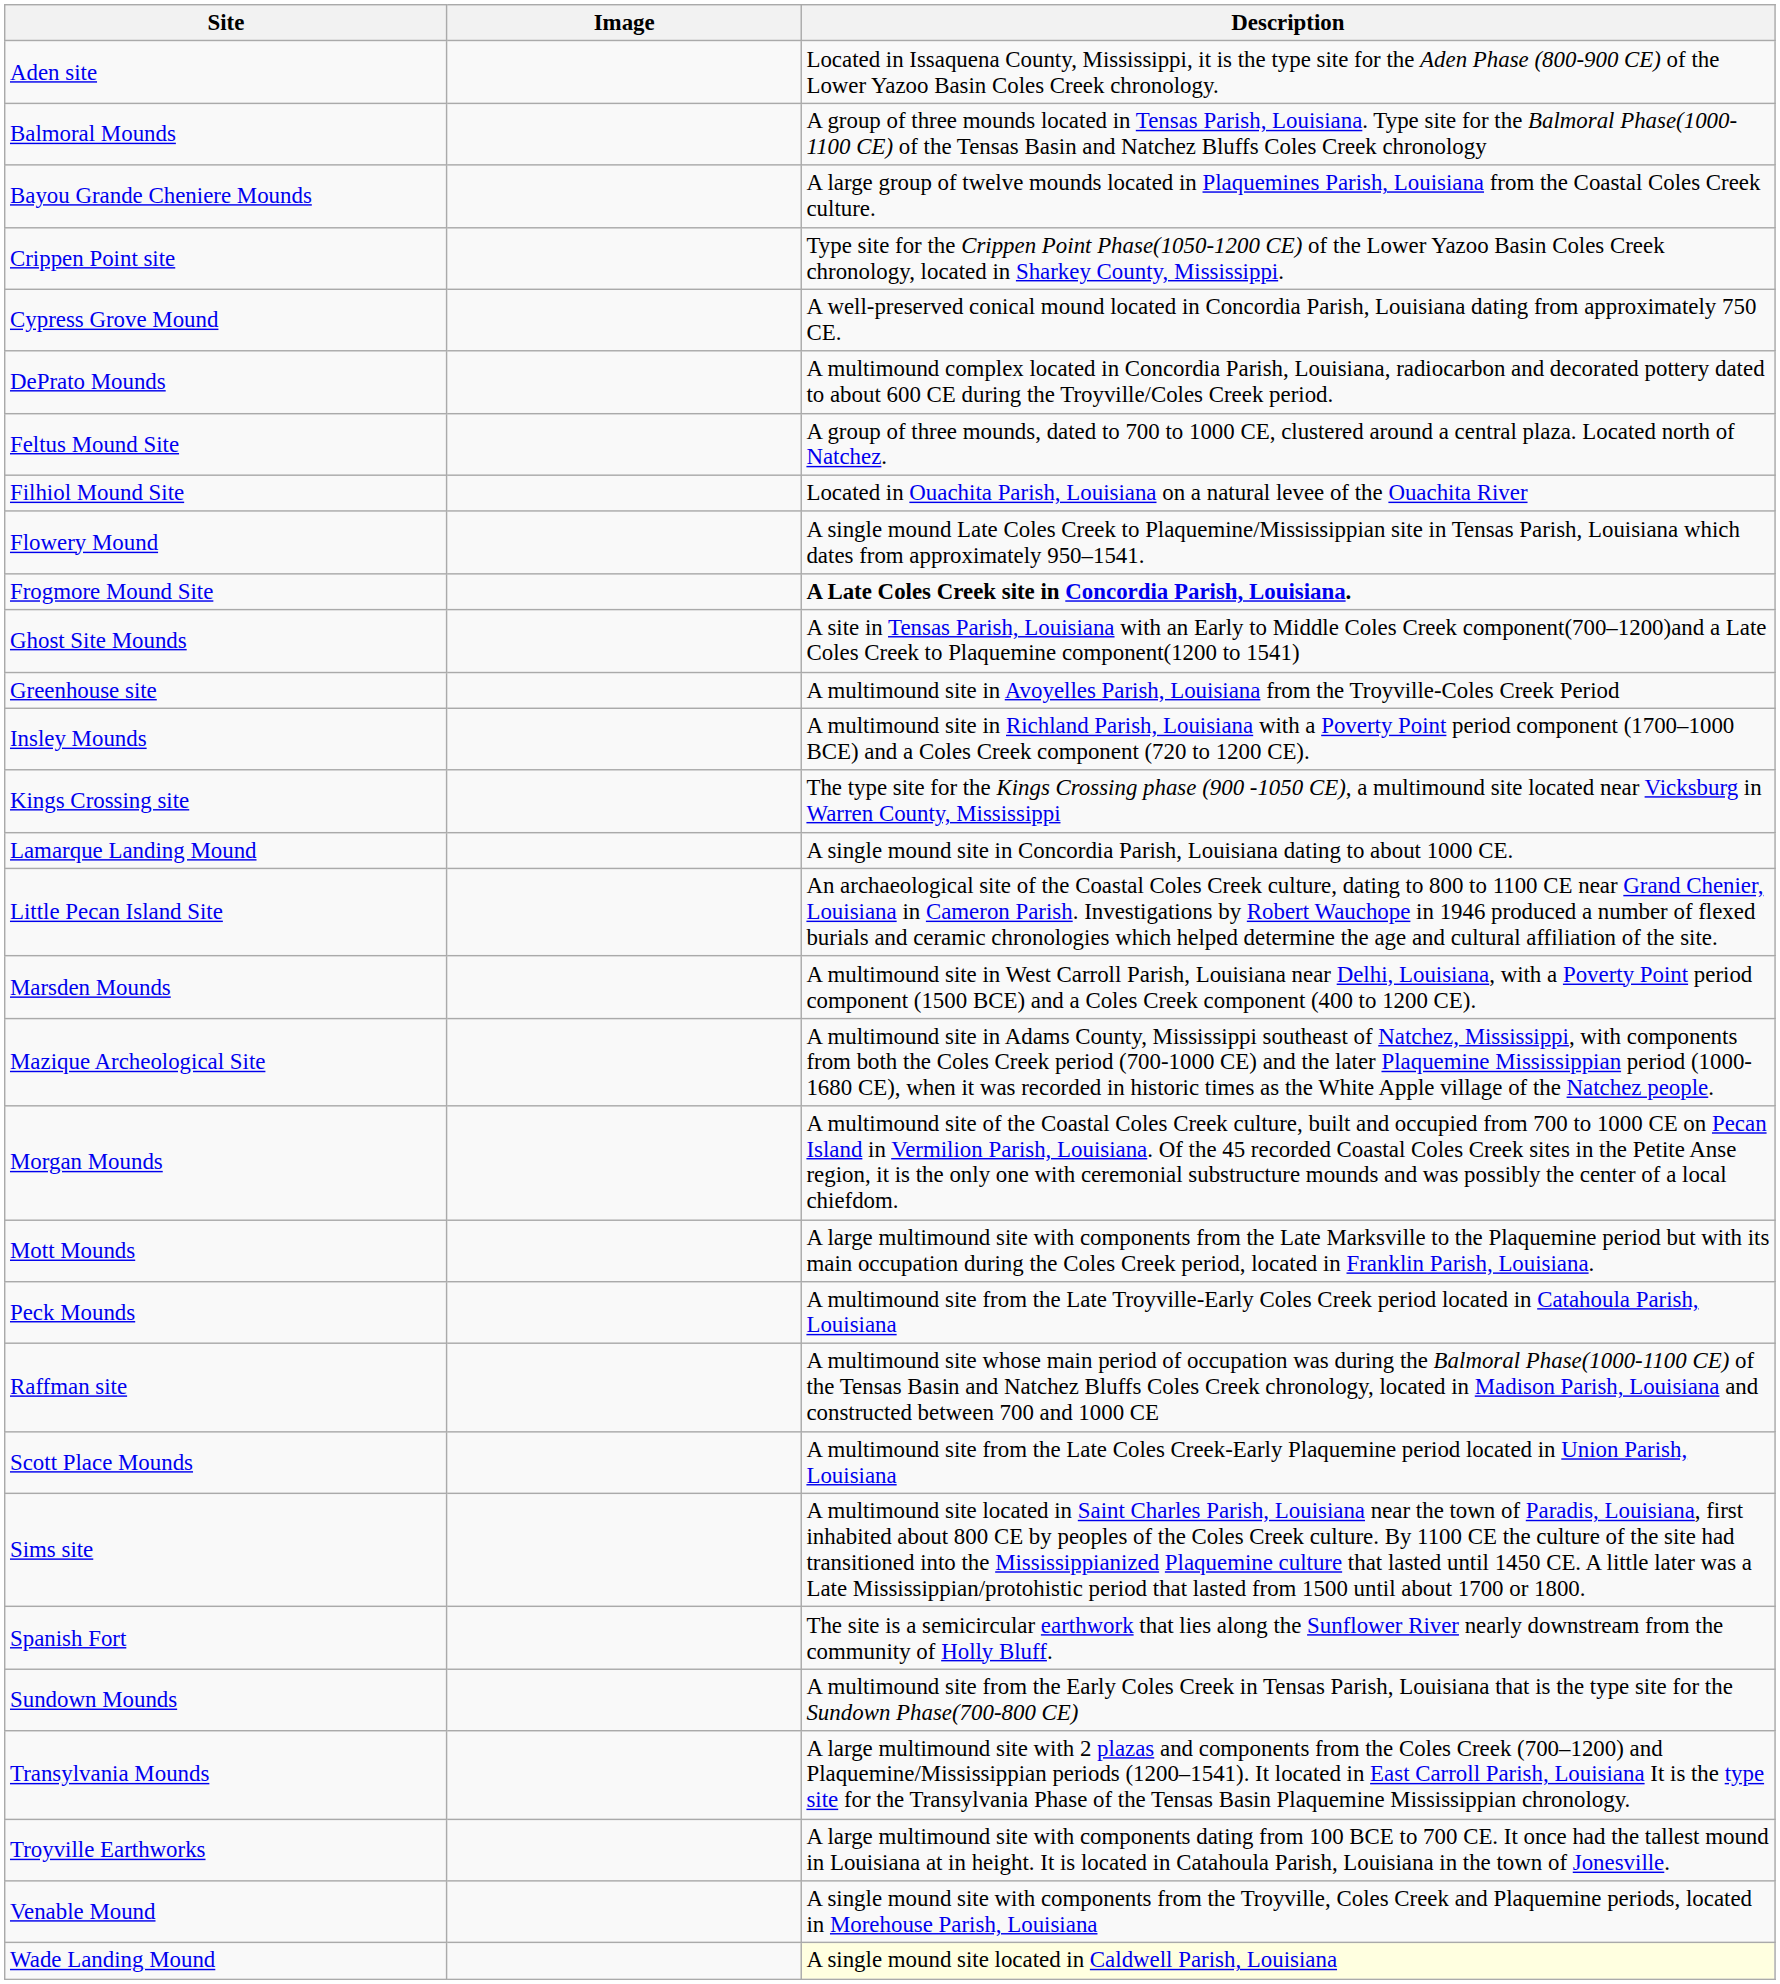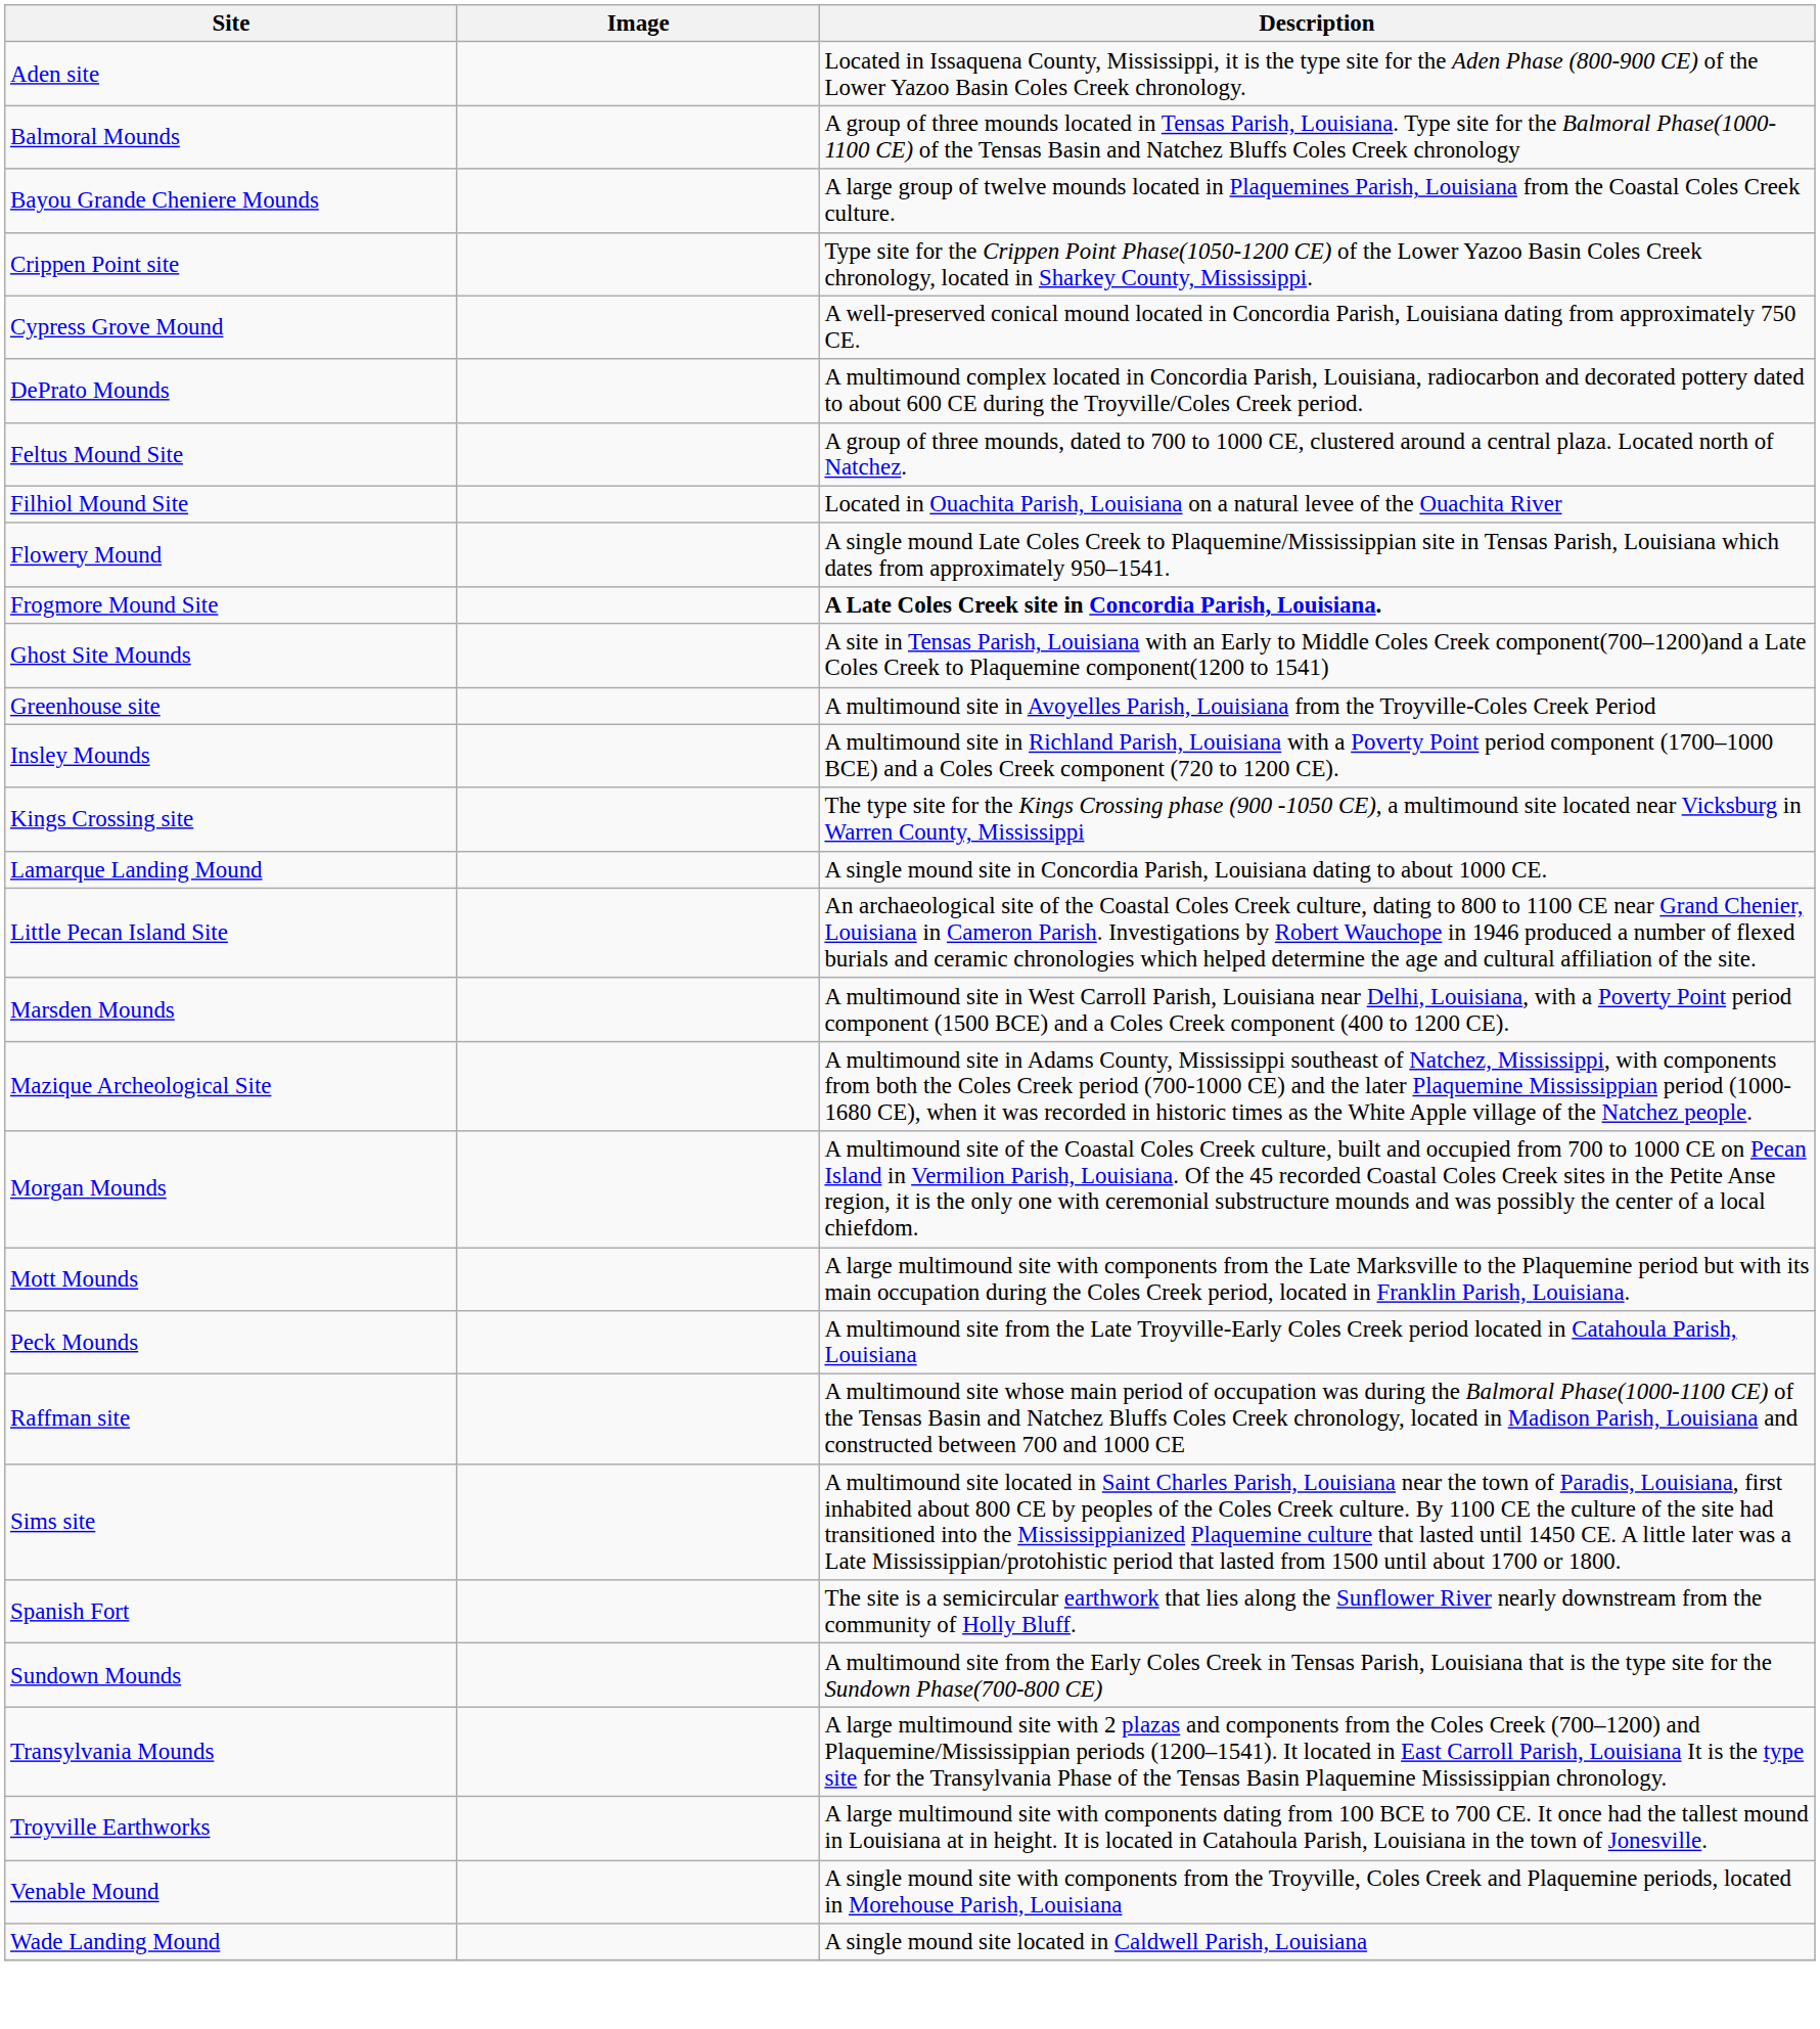 <table class="wikitable sortable" style="width:98%">
 <tr>
 <th width="25%"><strong>Site</strong></th>
 <th width="20%"><strong>Image</strong></th>
 <th width="55%"><strong>Description</strong></th>
 </tr>
 <tr>
 <td><a href='#'>Aden site</a></td>
 <td></td>
 <td>Located in  Issaquena County, Mississippi, it is the type site for the <em>Aden Phase (800-900 CE)</em> of the Lower Yazoo Basin Coles Creek chronology.</td>
 </tr>
 <tr>
 <td><a href='#'>Balmoral Mounds</a></td>
 <td></td>
 <td>A group of three mounds located in <a href='#'>Tensas Parish, Louisiana</a>. Type site for the <em>Balmoral Phase(1000-1100 CE)</em> of the Tensas Basin and Natchez Bluffs Coles Creek chronology</td>
 </tr>
 <tr>
 <td><a href='#'>Bayou Grande Cheniere Mounds</a></td>
 <td></td>
 <td>A large group of twelve mounds located in <a href='#'>Plaquemines Parish, Louisiana</a> from the Coastal Coles Creek culture.</td>
 </tr>
 <tr>
 <td><a href='#'>Crippen Point site</a></td>
 <td></td>
 <td>Type site for the <em>Crippen Point Phase(1050-1200 CE)</em> of the Lower Yazoo Basin Coles Creek chronology, located in <a href='#'>Sharkey County, Mississippi</a>.</td>
 </tr>
 <tr>
 <td><a href='#'>Cypress Grove Mound</a></td>
 <td></td>
 <td>A well-preserved conical mound located in Concordia Parish, Louisiana dating from approximately 750 CE.</td>
 </tr>
 <tr>
 <td><a href='#'>DePrato Mounds</a></td>
 <td></td>
 <td>A multimound complex located in Concordia Parish, Louisiana, radiocarbon and decorated pottery dated to about 600 CE during the Troyville/Coles Creek period.</td>
 </tr>
 <tr>
 <td><a href='#'>Feltus Mound Site</a></td>
 <td></td>
 <td>A group of three mounds, dated to 700 to 1000 CE, clustered around a central plaza. Located north of <a href='#'>Natchez</a>.</td>
 </tr>
 <tr>
 <td><a href='#'>Filhiol Mound Site</a></td>
 <td></td>
 <td>Located in <a href='#'>Ouachita Parish, Louisiana</a> on a natural levee of the <a href='#'>Ouachita River</a></td>
 </tr>
 <tr>
 <td><a href='#'>Flowery Mound</a></td>
 <td></td>
 <td>A single mound Late Coles Creek to Plaquemine/Mississippian site in Tensas Parish, Louisiana which dates from approximately 950–1541.</td>
 </tr>
 <tr>
 <td><a href='#'>Frogmore Mound Site</a></td>
 <td></td>
 <td><strong>A Late Coles Creek site in <a href='#'>Concordia Parish, Louisiana</a>.</strong></td>
 </tr>
 <tr>
 <td><a href='#'>Ghost Site Mounds</a></td>
 <td></td>
 <td>A site in <a href='#'>Tensas Parish, Louisiana</a> with an Early to Middle Coles Creek component(700–1200)and a Late Coles Creek to Plaquemine component(1200 to 1541)</td>
 </tr>
 <tr>
 <td><a href='#'>Greenhouse site</a></td>
 <td></td>
 <td>A multimound site in <a href='#'>Avoyelles Parish, Louisiana</a> from the Troyville-Coles Creek Period</td>
 </tr>
 <tr>
 <td><a href='#'>Insley Mounds</a></td>
 <td></td>
 <td>A multimound site in <a href='#'>Richland Parish, Louisiana</a> with a <a href='#'>Poverty Point</a> period component (1700–1000 BCE) and a Coles Creek component (720 to 1200 CE).</td>
 </tr>
 <tr>
 <td><a href='#'>Kings Crossing site</a></td>
 <td></td>
 <td>The type site for the <em>Kings Crossing phase (900 -1050 CE)</em>, a multimound site located near <a href='#'>Vicksburg</a> in <a href='#'>Warren County, Mississippi</a></td>
 </tr>
 <tr>
 <td><a href='#'>Lamarque Landing Mound</a></td>
 <td></td>
 <td>A single mound site in Concordia Parish, Louisiana dating to about 1000 CE.</td>
 </tr>
 <tr>
 <td><a href='#'>Little Pecan Island Site</a></td>
 <td></td>
 <td>An archaeological site of the Coastal Coles Creek culture, dating to 800 to 1100 CE near <a href='#'>Grand Chenier, Louisiana</a> in <a href='#'>Cameron Parish</a>. Investigations by <a href='#'>Robert Wauchope</a> in 1946 produced a number of flexed burials and ceramic chronologies which helped determine the age and cultural affiliation of the site.</td>
 </tr>
 <tr>
 <td><a href='#'>Marsden Mounds</a></td>
 <td></td>
 <td>A multimound site in West Carroll Parish, Louisiana near <a href='#'>Delhi, Louisiana</a>, with a <a href='#'>Poverty Point</a> period component (1500 BCE) and a Coles Creek component (400 to 1200 CE).</td>
 </tr>
 <tr>
 <td><a href='#'>Mazique Archeological Site</a></td>
 <td></td>
 <td>A multimound site in Adams County, Mississippi southeast of <a href='#'>Natchez, Mississippi</a>, with components from both the Coles Creek period (700-1000 CE) and the later <a href='#'>Plaquemine Mississippian</a> period (1000-1680 CE), when it was recorded in historic times as the White Apple village of the <a href='#'>Natchez people</a>.</td>
 </tr>
 <tr>
 <td><a href='#'>Morgan Mounds</a></td>
 <td></td>
 <td>A multimound site of the Coastal Coles Creek culture, built and occupied from 700 to 1000 CE on <a href='#'>Pecan Island</a> in <a href='#'>Vermilion Parish, Louisiana</a>. Of the 45 recorded Coastal Coles Creek sites in the Petite Anse region, it is the only one with ceremonial substructure mounds and was possibly the center of a local chiefdom.</td>
 </tr>
 <tr>
 <td><a href='#'>Mott Mounds</a></td>
 <td></td>
 <td>A large multimound site with components from the Late Marksville to the Plaquemine period but with its main occupation during the Coles Creek period, located in <a href='#'>Franklin Parish, Louisiana</a>.</td>
 </tr>
 <tr>
 <td><a href='#'>Peck Mounds</a></td>
 <td></td>
 <td>A multimound site from the Late Troyville-Early Coles Creek period located in <a href='#'>Catahoula Parish, Louisiana</a></td>
 </tr>
 <tr>
 <td><a href='#'>Raffman site</a></td>
 <td></td>
 <td>A multimound site whose main period of occupation was during the <em>Balmoral Phase(1000-1100 CE)</em> of the Tensas Basin and Natchez Bluffs Coles Creek chronology, located in <a href='#'>Madison Parish, Louisiana</a> and constructed between 700 and 1000 CE</td>
 </tr>
 <tr>
-<td><a href='#'>Scott Place Mounds</a></td>
-<td></td>
-<td>A multimound site from the Late Coles Creek-Early Plaquemine period located in <a href='#'>Union Parish, Louisiana</a></td>
-</tr>
-<tr>
 <td><a href='#'>Sims site</a></td>
 <td></td>
 <td>A multimound site located in <a href='#'>Saint Charles Parish, Louisiana</a> near the town of <a href='#'>Paradis, Louisiana</a>, first inhabited about 800 CE by peoples of the Coles Creek culture. By 1100 CE the culture of the site had transitioned into the <a href='#'>Mississippianized</a> <a href='#'>Plaquemine culture</a> that lasted until 1450 CE. A little later was a Late Mississippian/protohistic period that lasted from 1500 until about 1700 or 1800.</td>
 </tr>
 <tr>
 <td><a href='#'>Spanish Fort</a></td>
 <td></td>
 <td>The site is a semicircular <a href='#'>earthwork</a> that lies along the <a href='#'>Sunflower River</a> nearly  downstream from the community of <a href='#'>Holly Bluff</a>.</td>
 </tr>
 <tr>
 <td><a href='#'>Sundown Mounds</a></td>
 <td></td>
 <td>A multimound site from the Early Coles Creek in Tensas Parish, Louisiana that is the type site for the <em>Sundown Phase(700-800 CE)</em></td>
 </tr>
 <tr>
 <td><a href='#'>Transylvania Mounds</a></td>
 <td></td>
 <td>A large multimound site with 2 <a href='#'>plazas</a> and components from the Coles Creek (700–1200) and Plaquemine/Mississippian periods (1200–1541). It located in <a href='#'>East Carroll Parish, Louisiana</a> It is the <a href='#'>type site</a> for the Transylvania Phase of the Tensas Basin Plaquemine Mississippian chronology.</td>
 </tr>
 <tr>
 <td><a href='#'>Troyville Earthworks</a></td>
 <td></td>
 <td>A large multimound site with components dating from 100 BCE to 700 CE. It once had the tallest mound in Louisiana at  in height. It is located in Catahoula Parish, Louisiana in the town of <a href='#'>Jonesville</a>.</td>
 </tr>
 <tr>
 <td><a href='#'>Venable Mound</a></td>
 <td></td>
 <td>A single mound site with components from the Troyville, Coles Creek and Plaquemine periods, located in <a href='#'>Morehouse Parish, Louisiana</a></td>
 </tr>
 <tr>
 <td><a href='#'>Wade Landing Mound</a></td>
 <td></td>
-<td style="background: lightyellow;">A single mound site located in <a href='#'>Caldwell Parish, Louisiana</a></td>
+<td>A single mound site located in <a href='#'>Caldwell Parish, Louisiana</a></td>
 </tr>
 <tr>
 </tr>
 </table>
